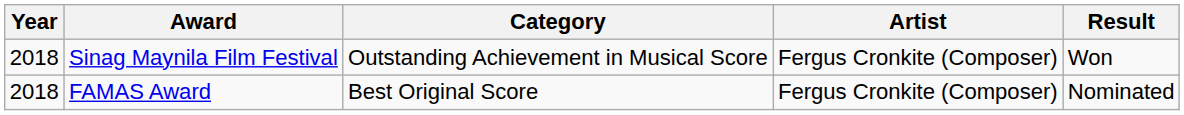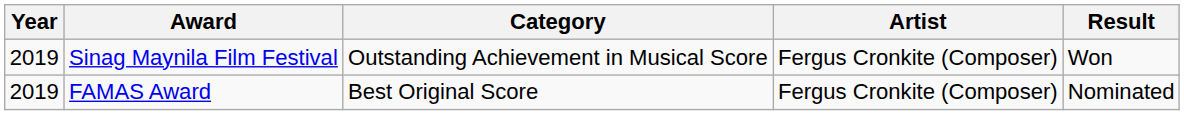 <table class="wikitable">
 <tr>
 <th>Year</th>
 <th>Award</th>
 <th>Category</th>
 <th>Artist</th>
 <th>Result</th>
 </tr>
 <tr>
-<td>2018</td>
+<td>2019</td>
 <td><a href='#'>Sinag Maynila Film Festival</a></td>
 <td>Outstanding Achievement in Musical Score</td>
 <td>Fergus Cronkite (Composer)</td>
 <td>Won</td>
 </tr>
 <tr>
-<td>2018</td>
+<td>2019</td>
 <td><a href='#'>FAMAS Award</a></td>
 <td>Best Original Score</td>
 <td>Fergus Cronkite (Composer)</td>
 <td>Nominated</td>
 </tr>
 </table>
